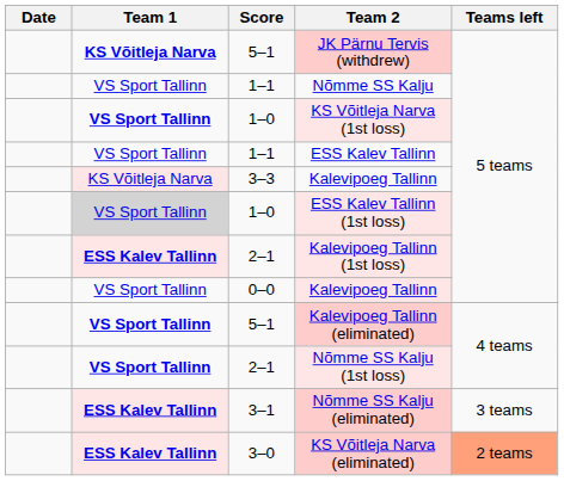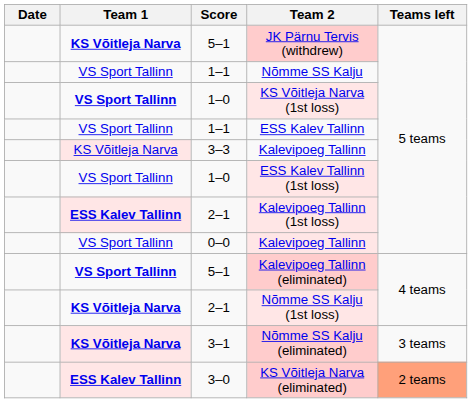 <table class="wikitable" style="text-align: center">
 <tr>
 <th width=60px>Date</th>
 <th width=150px>Team 1</th>
 <th width=60px>Score</th>
 <th width=150px>Team 2</th>
 <th width=100px>Teams left</th>
 </tr>
 <tr>
 <td></td>
 <td><strong><a href='#'>KS Võitleja Narva</a></strong></td>
 <td>5–1</td>
 <td bgcolor="#FFCCCC"><a href='#'>JK Pärnu Tervis</a><br>(withdrew)</td>
 <td rowspan="8">5 teams</td>
 </tr>
 <tr>
 <td></td>
 <td><a href='#'>VS Sport Tallinn</a></td>
 <td>1–1 <small></small></td>
 <td><a href='#'>Nõmme SS Kalju</a></td>
 </tr>
 <tr>
 <td></td>
 <td><strong><a href='#'>VS Sport Tallinn</a></strong></td>
 <td>1–0 <small></small></td>
 <td bgcolor="#FFE6E6"><a href='#'>KS Võitleja Narva</a><br>(1st loss)</td>
 </tr>
 <tr>
 <td></td>
 <td><a href='#'>VS Sport Tallinn</a></td>
 <td>1–1 <small></small></td>
 <td><a href='#'>ESS Kalev Tallinn</a></td>
 </tr>
 <tr>
 <td></td>
 <td bgcolor="#FFE6E6"><a href='#'>KS Võitleja Narva</a></td>
 <td>3–3 <small></small></td>
 <td><a href='#'>Kalevipoeg Tallinn</a></td>
 </tr>
 <tr>
 <td></td>
-<td style="background: lightgrey;"><a href='#'>VS Sport Tallinn</a></td>
+<td><a href='#'>VS Sport Tallinn</a></td>
 <td>1–0</td>
 <td bgcolor="#FFE6E6"><a href='#'>ESS Kalev Tallinn</a><br>(1st loss)</td>
 </tr>
 <tr>
 <td></td>
 <td bgcolor="#FFE6E6"><strong><a href='#'>ESS Kalev Tallinn</a></strong></td>
 <td>2–1</td>
 <td bgcolor="#FFE6E6"><a href='#'>Kalevipoeg Tallinn</a><br>(1st loss)</td>
 </tr>
 <tr>
 <td></td>
 <td><a href='#'>VS Sport Tallinn</a></td>
 <td>0–0</td>
 <td bgcolor="#FFE6E6"><a href='#'>Kalevipoeg Tallinn</a></td>
 </tr>
 <tr>
 <td></td>
 <td><strong><a href='#'>VS Sport Tallinn</a></strong></td>
 <td>5–1</td>
 <td bgcolor="#FFCCCC"><a href='#'>Kalevipoeg Tallinn</a><br>(eliminated)</td>
 <td rowspan="2">4 teams</td>
 </tr>
 <tr>
 <td></td>
-<td><strong><a href='#'>VS Sport Tallinn</a></strong></td>
+<td><strong><a href='#'>KS Võitleja Narva</a></strong></td>
 <td>2–1</td>
 <td bgcolor="#FFE6E6"><a href='#'>Nõmme SS Kalju</a><br>(1st loss)</td>
 </tr>
 <tr>
 <td></td>
-<td bgcolor="#FFE6E6"><strong><a href='#'>ESS Kalev Tallinn</a></strong></td>
+<td bgcolor="#FFE6E6"><strong><a href='#'>KS Võitleja Narva</a></strong></td>
 <td>3–1 <small></small></td>
 <td bgcolor="#FFCCCC"><a href='#'>Nõmme SS Kalju</a><br>(eliminated)</td>
 <td>3 teams</td>
 </tr>
 <tr>
 <td></td>
 <td bgcolor="#FFE6E6"><strong><a href='#'>ESS Kalev Tallinn</a></strong></td>
 <td>3–0</td>
 <td bgcolor="#FFCCCC"><a href='#'>KS Võitleja Narva</a><br>(eliminated)</td>
 <td style="background: lightsalmon;">2 teams</td>
 </tr>
 </table>
